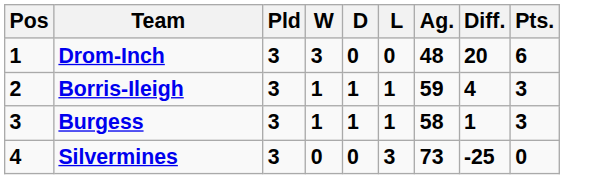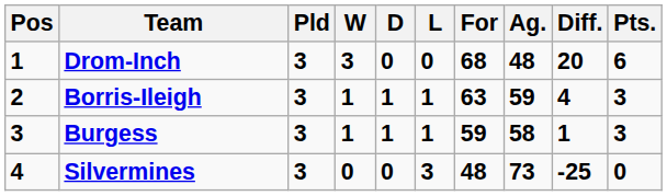 <table class="wikitable" style="text-align: centre;">
 <tr>
 <th width=20>Pos</th>
 <th width=150>Team</th>
 <th width=20>Pld</th>
 <th width=20>W</th>
 <th width=20>D</th>
 <th width=20>L</th>
+<th width=20>For</th>
 <th width=20>Ag.</th>
 <th width=20>Diff.</th>
 <th width=20>Pts.</th>
 </tr>
 <tr>
 <td><strong>1</strong></td>
 <td align=left><strong> <a href='#'>Drom-Inch</a> </strong></td>
 <td><strong>3</strong></td>
 <td><strong>3</strong></td>
 <td><strong>0</strong></td>
 <td><strong>0</strong></td>
+<td><strong>68</strong></td>
 <td><strong>48</strong></td>
 <td><strong>20</strong></td>
 <td><strong>6</strong></td>
 </tr>
 <tr>
 <td><strong>2</strong></td>
 <td align=left><strong> <a href='#'>Borris-Ileigh</a> </strong></td>
 <td><strong>3</strong></td>
 <td><strong>1</strong></td>
 <td><strong>1</strong></td>
 <td><strong>1</strong></td>
+<td><strong>63</strong></td>
 <td><strong>59</strong></td>
 <td><strong>4</strong></td>
 <td><strong>3</strong></td>
 </tr>
 <tr>
 <td><strong>3</strong></td>
 <td align=left><strong> <a href='#'>Burgess</a> </strong></td>
 <td><strong>3</strong></td>
 <td><strong>1</strong></td>
 <td><strong>1</strong></td>
 <td><strong>1</strong></td>
+<td><strong>59</strong></td>
 <td><strong>58</strong></td>
 <td><strong>1</strong></td>
 <td><strong>3</strong></td>
 </tr>
 <tr>
 <td><strong>4</strong></td>
 <td align=left><strong> <a href='#'>Silvermines</a> </strong></td>
 <td><strong>3</strong></td>
 <td><strong>0</strong></td>
 <td><strong>0</strong></td>
 <td><strong>3</strong></td>
+<td><strong>48</strong></td>
 <td><strong>73</strong></td>
 <td><strong>-25</strong></td>
 <td><strong>0</strong></td>
 </tr>
 </table>
